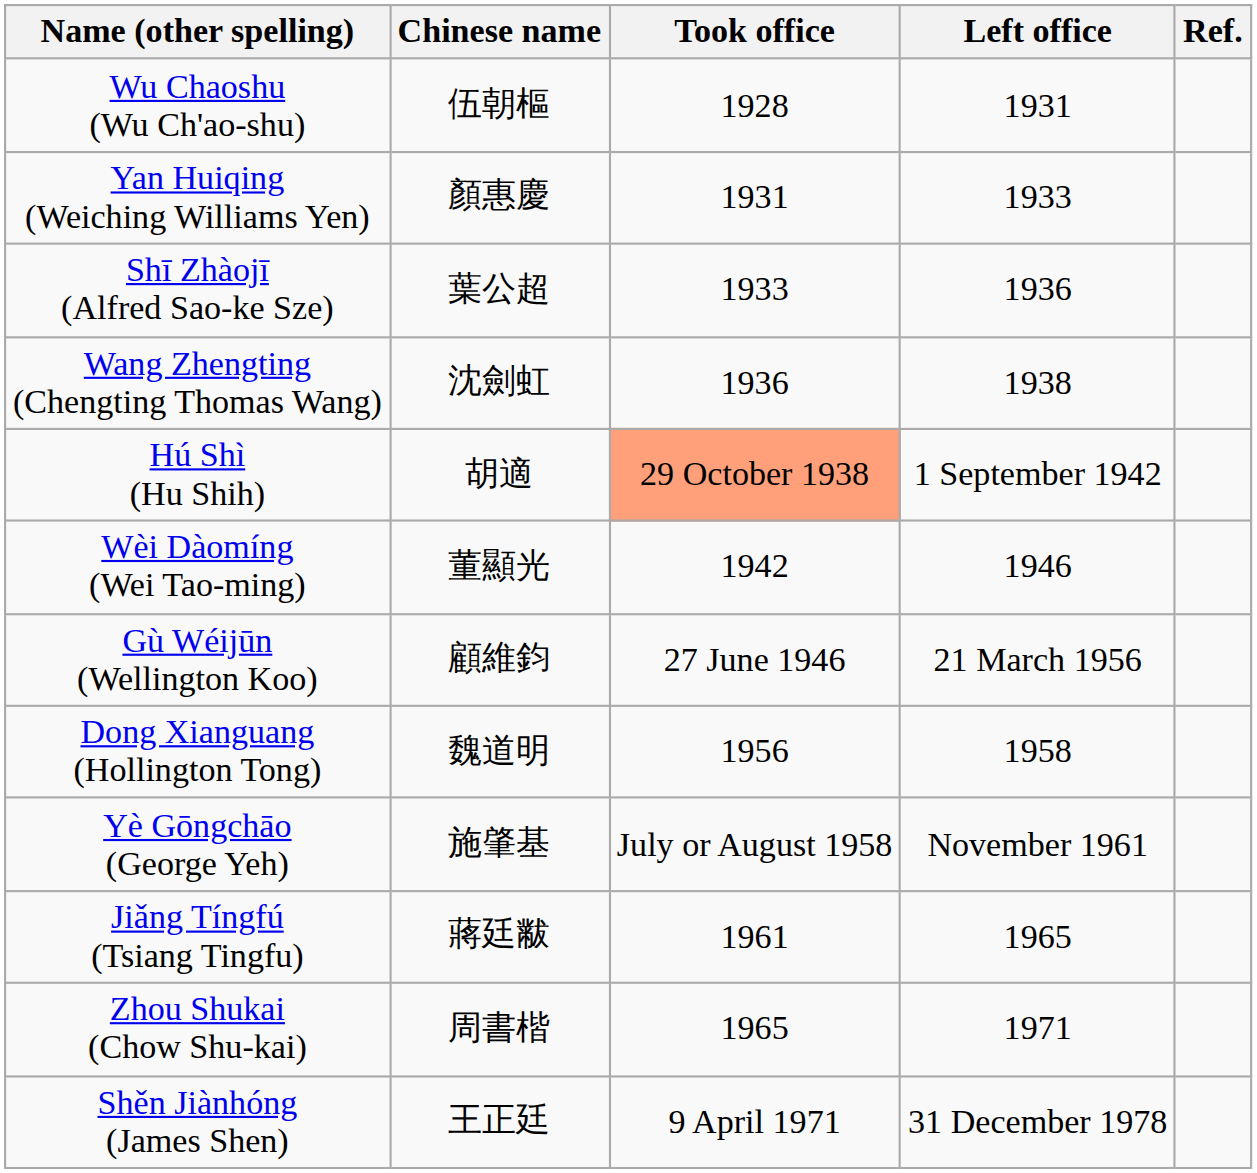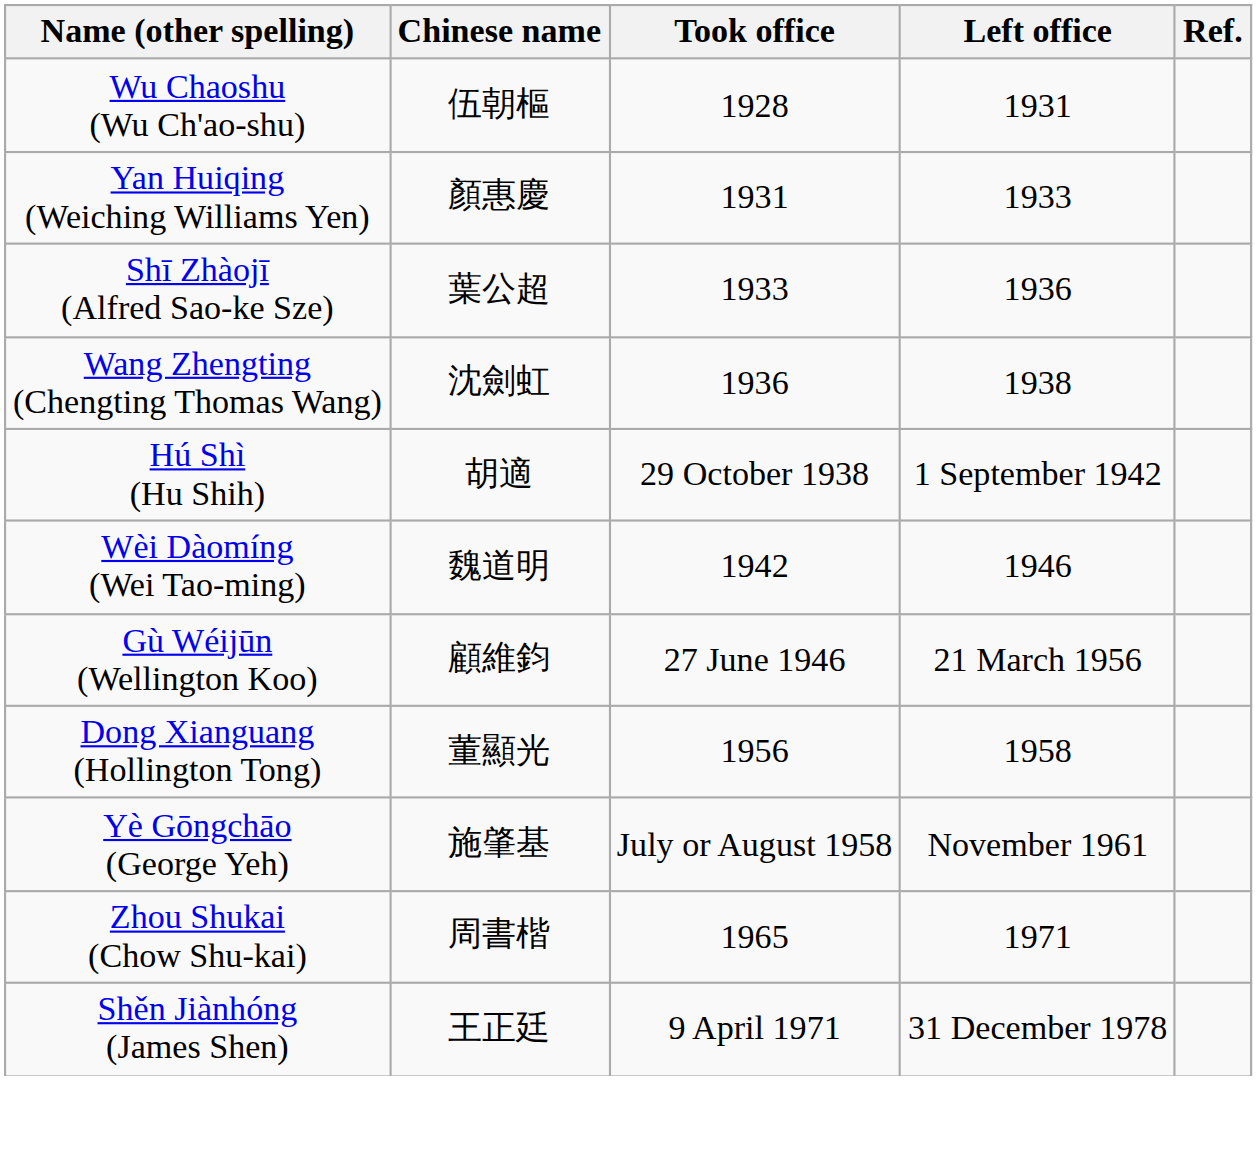 <table class="wikitable" style="text-align:center">
 <tr>
 <th>Name (other spelling)</th>
 <th>Chinese name</th>
 <th>Took office</th>
 <th>Left office</th>
 <th>Ref.</th>
 </tr>
 <tr>
 <td><a href='#'>Wu Chaoshu</a><br>(Wu Ch'ao-shu)</td>
 <td>伍朝樞</td>
 <td>1928</td>
 <td>1931</td>
 <td></td>
 </tr>
 <tr>
 <td><a href='#'>Yan Huiqing</a><br>(Weiching Williams Yen)</td>
 <td>顏惠慶</td>
 <td>1931</td>
 <td>1933</td>
 <td></td>
 </tr>
 <tr>
 <td><a href='#'>Shī Zhàojī</a><br>(Alfred Sao-ke Sze)</td>
 <td>葉公超</td>
 <td>1933</td>
 <td>1936</td>
 <td></td>
 </tr>
 <tr>
 <td><a href='#'>Wang Zhengting</a><br>(Chengting Thomas Wang)</td>
 <td>沈劍虹</td>
 <td>1936</td>
 <td>1938</td>
 <td></td>
 </tr>
 <tr>
 <td><a href='#'>Hú Shì</a><br>(Hu Shih)</td>
 <td>胡適</td>
-<td style="background: lightsalmon;">29 October 1938</td>
+<td>29 October 1938</td>
 <td>1 September 1942</td>
 <td></td>
 </tr>
 <tr>
 <td><a href='#'>Wèi Dàomíng</a><br>(Wei Tao-ming)</td>
-<td>董顯光</td>
+<td>魏道明</td>
 <td>1942</td>
 <td>1946</td>
 <td></td>
 </tr>
 <tr>
 <td><a href='#'>Gù Wéijūn</a><br>(Wellington Koo)</td>
 <td>顧維鈞</td>
 <td>27 June 1946</td>
 <td>21 March 1956</td>
 <td></td>
 </tr>
 <tr>
 <td><a href='#'>Dong Xianguang</a><br>(Hollington Tong)</td>
-<td>魏道明</td>
+<td>董顯光</td>
 <td>1956</td>
 <td>1958</td>
 <td></td>
 </tr>
 <tr>
 <td><a href='#'>Yè Gōngchāo</a><br>(George Yeh)</td>
 <td>施肇基</td>
 <td>July or August 1958</td>
 <td>November 1961</td>
-<td></td>
-</tr>
-<tr>
-<td><a href='#'>Jiǎng Tíngfú</a><br>(Tsiang Tingfu)</td>
-<td>蔣廷黻</td>
-<td>1961</td>
-<td>1965</td>
 <td></td>
 </tr>
 <tr>
 <td><a href='#'>Zhou Shukai</a><br>(Chow Shu-kai)</td>
 <td>周書楷</td>
 <td>1965</td>
 <td>1971</td>
 <td></td>
 </tr>
 <tr>
 <td><a href='#'>Shěn Jiànhóng</a><br>(James Shen)</td>
 <td>王正廷</td>
 <td>9 April 1971</td>
 <td>31 December 1978</td>
 <td></td>
 </tr>
 </table>
